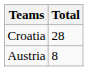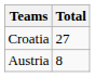 <table class="wikitable">
 <tr>
 <th>Teams</th>
 <th>Total</th>
 </tr>
 <tr>
 <td>Croatia</td>
-<td>28</td>
+<td>27</td>
 </tr>
 <tr>
 <td>Austria</td>
 <td>8</td>
 </tr>
 </table>
